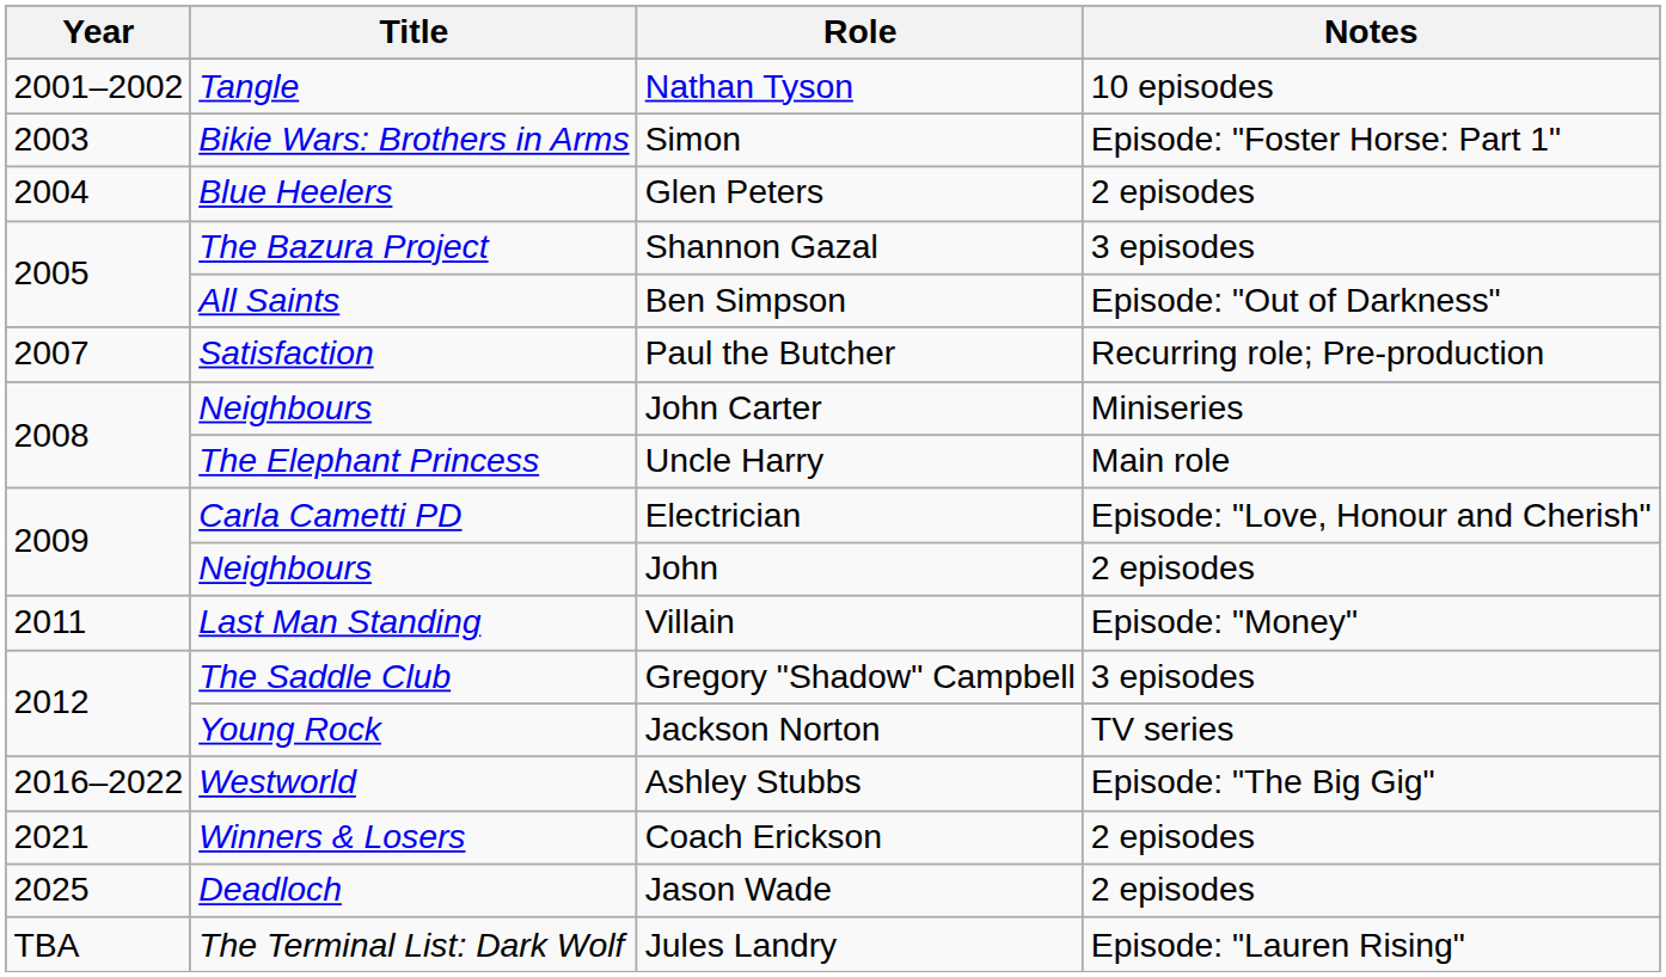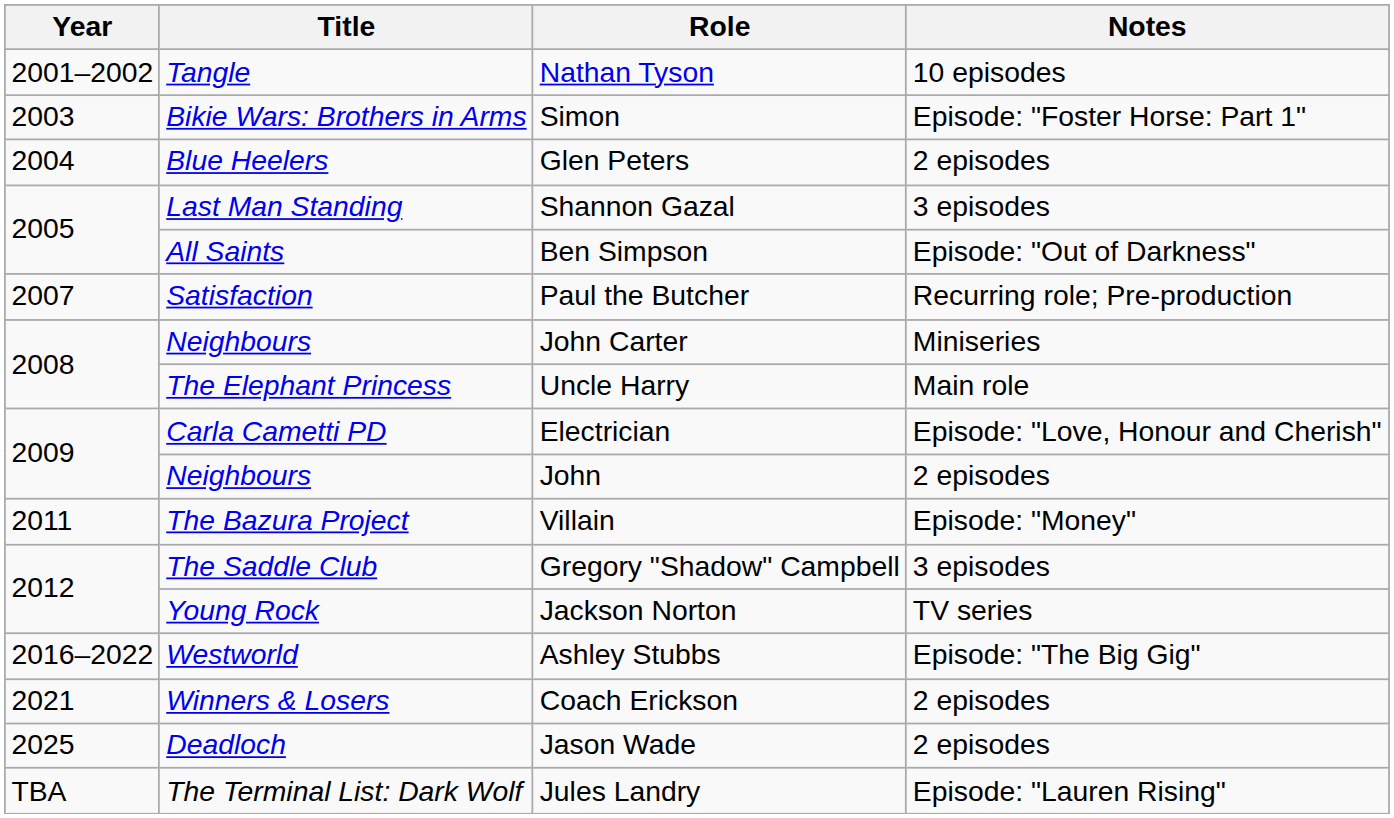 <table class="wikitable sortable">
 <tr>
 <th>Year</th>
 <th>Title</th>
 <th>Role</th>
 <th class="unsortable">Notes</th>
 </tr>
 <tr>
 <td>2001–2002</td>
 <td><em><a href='#'>Tangle</a></em></td>
 <td><a href='#'>Nathan Tyson</a></td>
 <td>10 episodes</td>
 </tr>
 <tr>
 <td>2003</td>
 <td><em><a href='#'>Bikie Wars: Brothers in Arms</a></em></td>
 <td>Simon</td>
 <td>Episode: "Foster Horse: Part 1"</td>
 </tr>
 <tr>
 <td>2004</td>
 <td><em><a href='#'>Blue Heelers</a></em></td>
 <td>Glen Peters</td>
 <td>2 episodes</td>
 </tr>
 <tr>
 <td rowspan=2>2005</td>
-<td><em><a href='#'>The Bazura Project</a></em></td>
+<td><em><a href='#'>Last Man Standing</a></em></td>
 <td>Shannon Gazal</td>
 <td>3 episodes</td>
 </tr>
 <tr>
 <td><em><a href='#'>All Saints</a></em></td>
 <td>Ben Simpson</td>
 <td>Episode: "Out of Darkness"</td>
 </tr>
 <tr>
 <td>2007</td>
 <td><em><a href='#'>Satisfaction</a></em></td>
 <td>Paul the Butcher</td>
 <td>Recurring role; Pre-production</td>
 </tr>
 <tr>
 <td rowspan=2>2008</td>
 <td><em><a href='#'>Neighbours</a></em></td>
 <td>John Carter</td>
 <td>Miniseries</td>
 </tr>
 <tr>
 <td><em><a href='#'>The Elephant Princess</a></em></td>
 <td>Uncle Harry</td>
 <td>Main role</td>
 </tr>
 <tr>
 <td rowspan=2>2009</td>
 <td><em><a href='#'>Carla Cametti PD</a></em></td>
 <td>Electrician</td>
 <td>Episode: "Love, Honour and Cherish"</td>
 </tr>
 <tr>
 <td><em><a href='#'>Neighbours</a></em></td>
 <td>John</td>
 <td>2 episodes</td>
 </tr>
 <tr>
 <td>2011</td>
-<td><em><a href='#'>Last Man Standing</a></em></td>
+<td><em><a href='#'>The Bazura Project</a></em></td>
 <td>Villain</td>
 <td>Episode: "Money"</td>
 </tr>
 <tr>
 <td rowspan=2>2012</td>
 <td><em><a href='#'>The Saddle Club</a></em></td>
 <td>Gregory "Shadow" Campbell</td>
 <td>3 episodes</td>
 </tr>
 <tr>
 <td><em><a href='#'>Young Rock</a></em></td>
 <td>Jackson Norton</td>
 <td>TV series</td>
 </tr>
 <tr>
 <td>2016–2022</td>
 <td><em><a href='#'>Westworld</a></em></td>
 <td>Ashley Stubbs</td>
 <td>Episode: "The Big Gig"</td>
 </tr>
 <tr>
 <td>2021</td>
 <td><em><a href='#'>Winners & Losers</a></em></td>
 <td>Coach Erickson</td>
 <td>2 episodes</td>
 </tr>
 <tr>
 <td>2025</td>
 <td><em><a href='#'>Deadloch</a></em></td>
 <td>Jason Wade</td>
 <td>2 episodes</td>
 </tr>
 <tr>
 <td>TBA</td>
 <td><em>The Terminal List: Dark Wolf</em></td>
 <td>Jules Landry</td>
 <td>Episode: "Lauren Rising"</td>
 </tr>
 </table>
